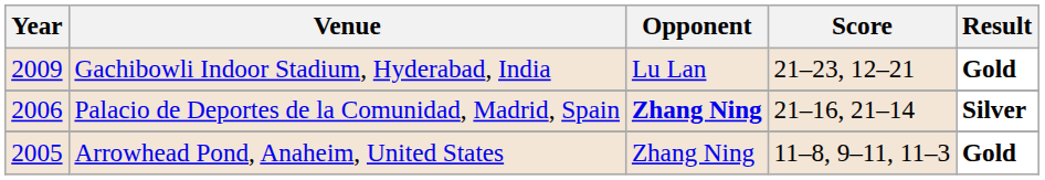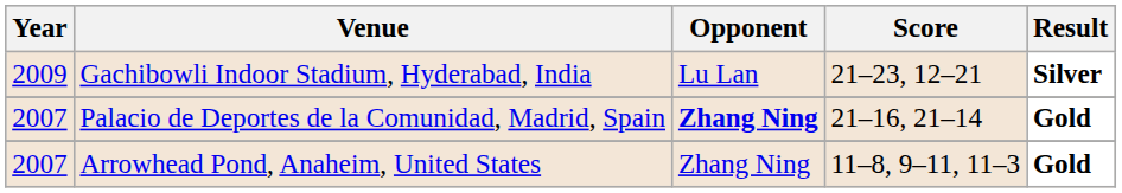 <table class="sortable wikitable" style="font-size: 90%;">
 <tr>
 <th>Year</th>
 <th>Venue</th>
 <th>Opponent</th>
 <th>Score</th>
 <th>Result</th>
 </tr>
 <tr style="background:#F3E6D7">
 <td align="center"><a href='#'>2009</a></td>
 <td align="left"><a href='#'>Gachibowli Indoor Stadium</a>, <a href='#'>Hyderabad</a>, <a href='#'>India</a></td>
 <td align="left"> <a href='#'>Lu Lan</a></td>
 <td align="left">21–23, 12–21</td>
+<td style="text-align:left; background:white"> <strong>Silver</strong></td>
+</tr>
+<tr>
+</tr>
+<tr style="background:#F3E6D7">
+<td align="center"><a href='#'>2007</a></td>
+<td align="left"><a href='#'>Palacio de Deportes de la Comunidad</a>, <a href='#'>Madrid</a>, <a href='#'>Spain</a></td>
+<td align="left"><strong> <a href='#'>Zhang Ning</a></strong></td>
+<td align="left">21–16, 21–14</td>
 <td style="text-align:left; background:white"> <strong>Gold</strong></td>
 </tr>
 <tr>
 </tr>
 <tr style="background:#F3E6D7">
-<td align="center"><a href='#'>2006</a></td>
-<td align="left"><a href='#'>Palacio de Deportes de la Comunidad</a>, <a href='#'>Madrid</a>, <a href='#'>Spain</a></td>
-<td align="left"><strong> <a href='#'>Zhang Ning</a></strong></td>
-<td align="left">21–16, 21–14</td>
-<td style="text-align:left; background:white"> <strong>Silver</strong></td>
-</tr>
-<tr>
-</tr>
-<tr style="background:#F3E6D7">
-<td align="center"><a href='#'>2005</a></td>
+<td align="center"><a href='#'>2007</a></td>
 <td align="left"><a href='#'>Arrowhead Pond</a>, <a href='#'>Anaheim</a>, <a href='#'>United States</a></td>
 <td align="left"> <a href='#'>Zhang Ning</a></td>
 <td align="left">11–8, 9–11, 11–3</td>
 <td style="text-align:left; background:white"> <strong>Gold</strong></td>
 </tr>
 </table>
